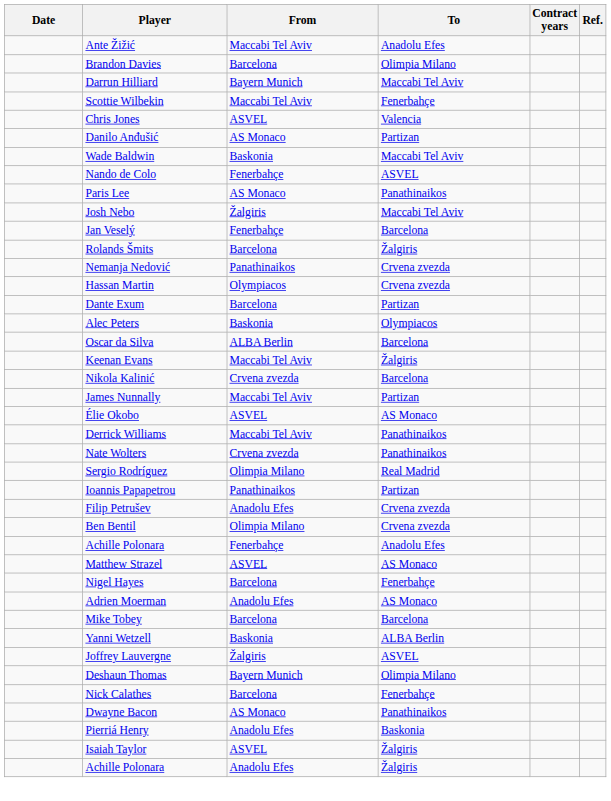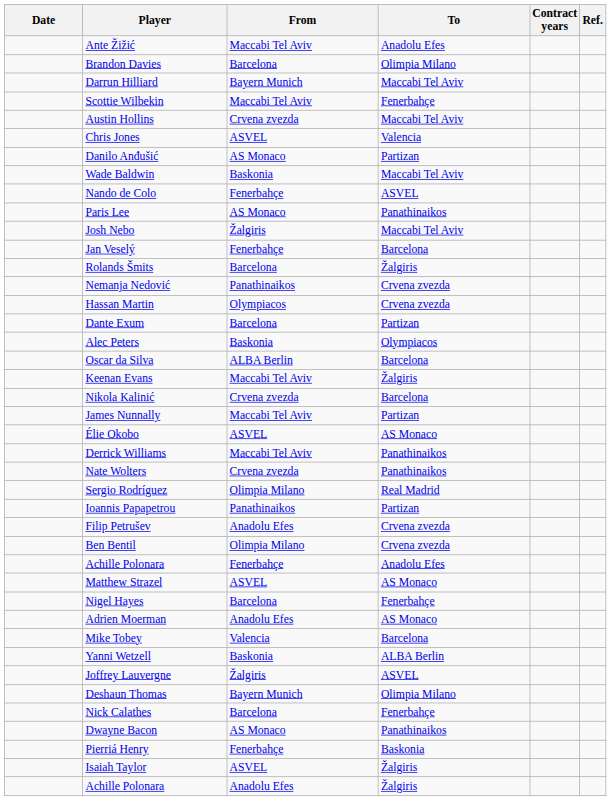 <table class="wikitable sortable">
 <tr>
 <th width=100>Date</th>
 <th width=190>Player</th>
 <th style="width:200px;">From</th>
 <th style="width:200px;">To</th>
 <th>Contract<br>years</th>
 <th>Ref.</th>
 </tr>
 <tr>
 <td></td>
 <td> <a href='#'>Ante Žižić</a></td>
 <td> <a href='#'>Maccabi Tel Aviv</a></td>
 <td> <a href='#'>Anadolu Efes</a></td>
 <td></td>
 <td></td>
 </tr>
 <tr>
 <td></td>
 <td> <a href='#'>Brandon Davies</a></td>
 <td> <a href='#'>Barcelona</a></td>
 <td> <a href='#'>Olimpia Milano</a></td>
 <td></td>
 <td></td>
 </tr>
 <tr>
 <td></td>
 <td> <a href='#'>Darrun Hilliard</a></td>
 <td> <a href='#'>Bayern Munich</a></td>
 <td> <a href='#'>Maccabi Tel Aviv</a></td>
 <td></td>
 <td></td>
 </tr>
 <tr>
 <td></td>
 <td> <a href='#'>Scottie Wilbekin</a></td>
 <td> <a href='#'>Maccabi Tel Aviv</a></td>
 <td> <a href='#'>Fenerbahçe</a></td>
+<td></td>
+<td></td>
+</tr>
+<tr>
+<td></td>
+<td> <a href='#'>Austin Hollins</a></td>
+<td> <a href='#'>Crvena zvezda</a></td>
+<td> <a href='#'>Maccabi Tel Aviv</a></td>
 <td></td>
 <td></td>
 </tr>
 <tr>
 <td></td>
 <td> <a href='#'>Chris Jones</a></td>
 <td> <a href='#'>ASVEL</a></td>
 <td> <a href='#'>Valencia</a></td>
 <td></td>
 <td></td>
 </tr>
 <tr>
 <td></td>
 <td> <a href='#'>Danilo Anđušić</a></td>
 <td> <a href='#'>AS Monaco</a></td>
 <td> <a href='#'>Partizan</a></td>
 <td></td>
 <td></td>
 </tr>
 <tr>
 <td></td>
 <td> <a href='#'>Wade Baldwin</a></td>
 <td> <a href='#'>Baskonia</a></td>
 <td> <a href='#'>Maccabi Tel Aviv</a></td>
 <td></td>
 <td></td>
 </tr>
 <tr>
 <td></td>
 <td> <a href='#'>Nando de Colo</a></td>
 <td> <a href='#'>Fenerbahçe</a></td>
 <td> <a href='#'>ASVEL</a></td>
 <td></td>
 <td></td>
 </tr>
 <tr>
 <td></td>
 <td> <a href='#'>Paris Lee</a></td>
 <td> <a href='#'>AS Monaco</a></td>
 <td> <a href='#'>Panathinaikos</a></td>
 <td></td>
 <td></td>
 </tr>
 <tr>
 <td></td>
 <td> <a href='#'>Josh Nebo</a></td>
 <td> <a href='#'>Žalgiris</a></td>
 <td> <a href='#'>Maccabi Tel Aviv</a></td>
 <td></td>
 <td></td>
 </tr>
 <tr>
 <td></td>
 <td> <a href='#'>Jan Veselý</a></td>
 <td> <a href='#'>Fenerbahçe</a></td>
 <td> <a href='#'>Barcelona</a></td>
 <td></td>
 <td></td>
 </tr>
 <tr>
 <td></td>
 <td> <a href='#'>Rolands Šmits</a></td>
 <td> <a href='#'>Barcelona</a></td>
 <td> <a href='#'>Žalgiris</a></td>
 <td></td>
 <td></td>
 </tr>
 <tr>
 <td></td>
 <td> <a href='#'>Nemanja Nedović</a></td>
 <td> <a href='#'>Panathinaikos</a></td>
 <td> <a href='#'>Crvena zvezda</a></td>
 <td></td>
 <td></td>
 </tr>
 <tr>
 <td></td>
 <td> <a href='#'>Hassan Martin</a></td>
 <td> <a href='#'>Olympiacos</a></td>
 <td> <a href='#'>Crvena zvezda</a></td>
 <td></td>
 <td></td>
 </tr>
 <tr>
 <td></td>
 <td> <a href='#'>Dante Exum</a></td>
 <td> <a href='#'>Barcelona</a></td>
 <td> <a href='#'>Partizan</a></td>
 <td></td>
 <td></td>
 </tr>
 <tr>
 <td></td>
 <td> <a href='#'>Alec Peters</a></td>
 <td> <a href='#'>Baskonia</a></td>
 <td> <a href='#'>Olympiacos</a></td>
 <td></td>
 <td></td>
 </tr>
 <tr>
 <td></td>
 <td> <a href='#'>Oscar da Silva</a></td>
 <td> <a href='#'>ALBA Berlin</a></td>
 <td> <a href='#'>Barcelona</a></td>
 <td></td>
 <td></td>
 </tr>
 <tr>
 <td></td>
 <td> <a href='#'>Keenan Evans</a></td>
 <td> <a href='#'>Maccabi Tel Aviv</a></td>
 <td> <a href='#'>Žalgiris</a></td>
 <td></td>
 <td></td>
 </tr>
 <tr>
 <td></td>
 <td> <a href='#'>Nikola Kalinić</a></td>
 <td> <a href='#'>Crvena zvezda</a></td>
 <td> <a href='#'>Barcelona</a></td>
 <td></td>
 <td></td>
 </tr>
 <tr>
 <td></td>
 <td> <a href='#'>James Nunnally</a></td>
 <td> <a href='#'>Maccabi Tel Aviv</a></td>
 <td> <a href='#'>Partizan</a></td>
 <td></td>
 <td></td>
 </tr>
 <tr>
 <td></td>
 <td> <a href='#'>Élie Okobo</a></td>
 <td> <a href='#'>ASVEL</a></td>
 <td> <a href='#'>AS Monaco</a></td>
 <td></td>
 <td></td>
 </tr>
 <tr>
 <td></td>
 <td> <a href='#'>Derrick Williams</a></td>
 <td> <a href='#'>Maccabi Tel Aviv</a></td>
 <td> <a href='#'>Panathinaikos</a></td>
 <td></td>
 <td></td>
 </tr>
 <tr>
 <td></td>
 <td> <a href='#'>Nate Wolters</a></td>
 <td> <a href='#'>Crvena zvezda</a></td>
 <td> <a href='#'>Panathinaikos</a></td>
 <td></td>
 <td></td>
 </tr>
 <tr>
 <td></td>
 <td> <a href='#'>Sergio Rodríguez</a></td>
 <td> <a href='#'>Olimpia Milano</a></td>
 <td> <a href='#'>Real Madrid</a></td>
 <td></td>
 <td></td>
 </tr>
 <tr>
 <td></td>
 <td> <a href='#'>Ioannis Papapetrou</a></td>
 <td> <a href='#'>Panathinaikos</a></td>
 <td> <a href='#'>Partizan</a></td>
 <td></td>
 <td></td>
 </tr>
 <tr>
 <td></td>
 <td> <a href='#'>Filip Petrušev</a></td>
 <td> <a href='#'>Anadolu Efes</a></td>
 <td> <a href='#'>Crvena zvezda</a></td>
 <td></td>
 <td></td>
 </tr>
 <tr>
 <td></td>
 <td> <a href='#'>Ben Bentil</a></td>
 <td> <a href='#'>Olimpia Milano</a></td>
 <td> <a href='#'>Crvena zvezda</a></td>
 <td></td>
 <td></td>
 </tr>
 <tr>
 <td></td>
 <td> <a href='#'>Achille Polonara</a></td>
 <td> <a href='#'>Fenerbahçe</a></td>
 <td> <a href='#'>Anadolu Efes</a></td>
 <td></td>
 <td></td>
 </tr>
 <tr>
 <td></td>
 <td> <a href='#'>Matthew Strazel</a></td>
 <td> <a href='#'>ASVEL</a></td>
 <td> <a href='#'>AS Monaco</a></td>
 <td></td>
 <td></td>
 </tr>
 <tr>
 <td></td>
 <td> <a href='#'>Nigel Hayes</a></td>
 <td> <a href='#'>Barcelona</a></td>
 <td> <a href='#'>Fenerbahçe</a></td>
 <td></td>
 <td></td>
 </tr>
 <tr>
 <td></td>
 <td> <a href='#'>Adrien Moerman</a></td>
 <td> <a href='#'>Anadolu Efes</a></td>
 <td> <a href='#'>AS Monaco</a></td>
 <td></td>
 <td></td>
 </tr>
 <tr>
 <td></td>
 <td> <a href='#'>Mike Tobey</a></td>
-<td> <a href='#'>Barcelona</a></td>
+<td> <a href='#'>Valencia</a></td>
 <td> <a href='#'>Barcelona</a></td>
 <td></td>
 <td></td>
 </tr>
 <tr>
 <td></td>
 <td> <a href='#'>Yanni Wetzell</a></td>
 <td> <a href='#'>Baskonia</a></td>
 <td> <a href='#'>ALBA Berlin</a></td>
 <td></td>
 <td></td>
 </tr>
 <tr>
 <td></td>
 <td> <a href='#'>Joffrey Lauvergne</a></td>
 <td> <a href='#'>Žalgiris</a></td>
 <td> <a href='#'>ASVEL</a></td>
 <td></td>
 <td></td>
 </tr>
 <tr>
 <td></td>
 <td> <a href='#'>Deshaun Thomas</a></td>
 <td> <a href='#'>Bayern Munich</a></td>
 <td> <a href='#'>Olimpia Milano</a></td>
 <td></td>
 <td></td>
 </tr>
 <tr>
 <td></td>
 <td> <a href='#'>Nick Calathes</a></td>
 <td> <a href='#'>Barcelona</a></td>
 <td> <a href='#'>Fenerbahçe</a></td>
 <td></td>
 <td></td>
 </tr>
 <tr>
 <td></td>
 <td> <a href='#'>Dwayne Bacon</a></td>
 <td> <a href='#'>AS Monaco</a></td>
 <td> <a href='#'>Panathinaikos</a></td>
 <td></td>
 <td></td>
 </tr>
 <tr>
 <td></td>
 <td> <a href='#'>Pierriá Henry</a></td>
-<td> <a href='#'>Anadolu Efes</a></td>
+<td> <a href='#'>Fenerbahçe</a></td>
 <td> <a href='#'>Baskonia</a></td>
 <td></td>
 <td></td>
 </tr>
 <tr>
 <td></td>
 <td> <a href='#'>Isaiah Taylor</a></td>
 <td> <a href='#'>ASVEL</a></td>
 <td> <a href='#'>Žalgiris</a></td>
 <td></td>
 <td></td>
 </tr>
 <tr>
 <td></td>
 <td> <a href='#'>Achille Polonara</a></td>
 <td> <a href='#'>Anadolu Efes</a></td>
 <td> <a href='#'>Žalgiris</a></td>
 <td></td>
 <td></td>
 </tr>
 </table>
